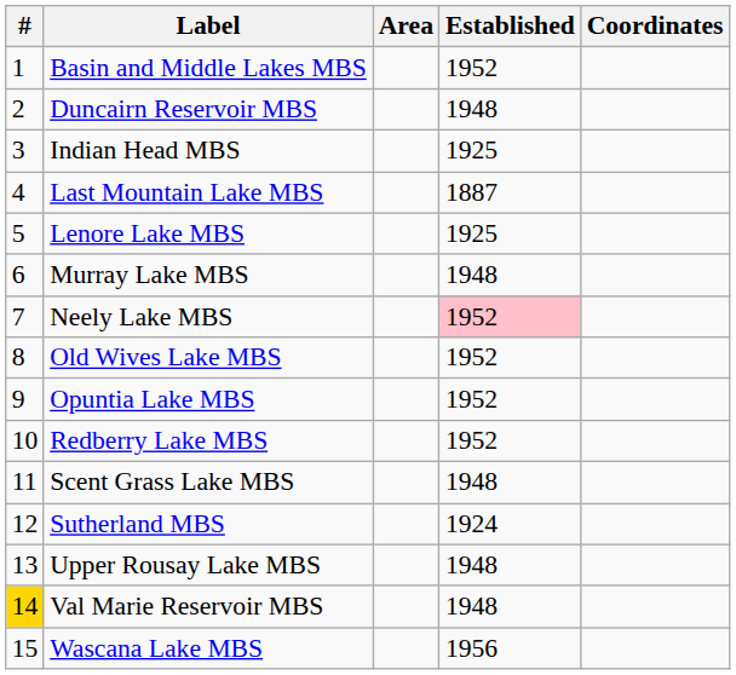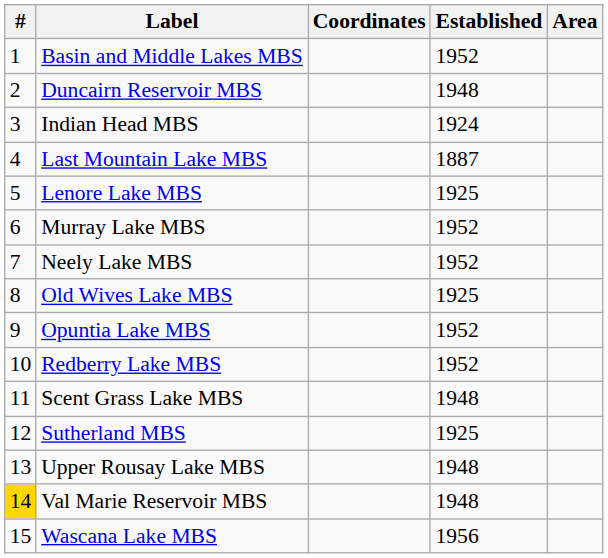 <table class="wikitable">
 <tr>
 <th>#</th>
 <th>Label</th>
+<th>Coordinates</th>
+<th>Established</th>
 <th>Area</th>
-<th>Established</th>
-<th>Coordinates</th>
 </tr>
 <tr>
 <td>1</td>
 <td><a href='#'>Basin and Middle Lakes MBS</a></td>
 <td></td>
 <td>1952</td>
 <td></td>
 </tr>
 <tr>
 <td>2</td>
 <td><a href='#'>Duncairn Reservoir MBS</a></td>
 <td></td>
 <td>1948</td>
 <td></td>
 </tr>
 <tr>
 <td>3</td>
 <td>Indian Head MBS</td>
 <td></td>
-<td>1925</td>
+<td>1924</td>
 <td></td>
 </tr>
 <tr>
 <td>4</td>
 <td><a href='#'>Last Mountain Lake MBS</a></td>
 <td></td>
 <td>1887</td>
 <td></td>
 </tr>
 <tr>
 <td>5</td>
 <td><a href='#'>Lenore Lake MBS</a></td>
 <td></td>
 <td>1925</td>
 <td></td>
 </tr>
 <tr>
 <td>6</td>
 <td>Murray Lake MBS</td>
 <td></td>
-<td>1948</td>
+<td>1952</td>
 <td></td>
 </tr>
 <tr>
 <td>7</td>
 <td>Neely Lake MBS</td>
 <td></td>
-<td style="background: pink;">1952</td>
+<td>1952</td>
 <td></td>
 </tr>
 <tr>
 <td>8</td>
 <td><a href='#'>Old Wives Lake MBS</a></td>
 <td></td>
-<td>1952</td>
+<td>1925</td>
 <td></td>
 </tr>
 <tr>
 <td>9</td>
 <td><a href='#'>Opuntia Lake MBS</a></td>
 <td></td>
 <td>1952</td>
 <td></td>
 </tr>
 <tr>
 <td>10</td>
 <td><a href='#'>Redberry Lake MBS</a></td>
 <td></td>
 <td>1952</td>
 <td></td>
 </tr>
 <tr>
 <td>11</td>
 <td>Scent Grass Lake MBS</td>
 <td></td>
 <td>1948</td>
 <td></td>
 </tr>
 <tr>
 <td>12</td>
 <td><a href='#'>Sutherland MBS</a></td>
 <td></td>
-<td>1924</td>
+<td>1925</td>
 <td></td>
 </tr>
 <tr>
 <td>13</td>
 <td>Upper Rousay Lake MBS</td>
 <td></td>
 <td>1948</td>
 <td></td>
 </tr>
 <tr>
 <td style="background: gold;">14</td>
 <td>Val Marie Reservoir MBS</td>
 <td></td>
 <td>1948</td>
 <td></td>
 </tr>
 <tr>
 <td>15</td>
 <td><a href='#'>Wascana Lake MBS</a></td>
 <td></td>
 <td>1956</td>
 <td></td>
 </tr>
 </table>
